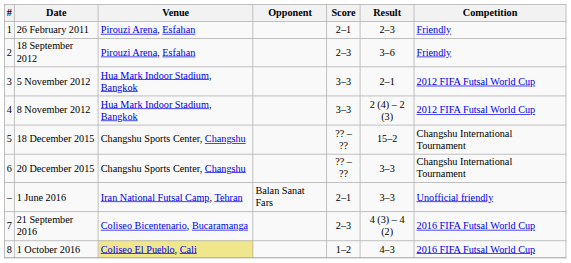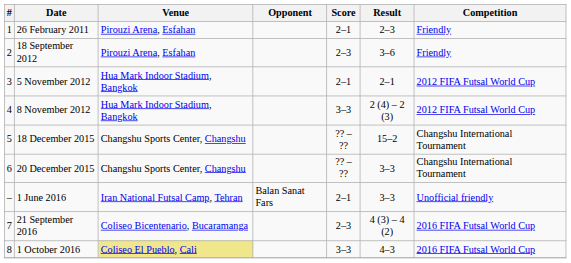 <table class="wikitable"  style="font-size:90%; width:50%;">
 <tr>
 <th>#</th>
 <th>Date</th>
 <th>Venue</th>
 <th>Opponent</th>
 <th>Score</th>
 <th>Result</th>
 <th>Competition</th>
 </tr>
 <tr>
 <td>1</td>
 <td>26 February 2011</td>
 <td> <a href='#'>Pirouzi Arena</a>, <a href='#'>Esfahan</a></td>
 <td></td>
 <td align=center>2–1</td>
 <td align=center>2–3</td>
 <td><a href='#'>Friendly</a></td>
 </tr>
 <tr>
 <td>2</td>
 <td>18 September 2012</td>
 <td> <a href='#'>Pirouzi Arena</a>, <a href='#'>Esfahan</a></td>
 <td></td>
 <td align=center>2–3</td>
 <td align=center>3–6</td>
 <td><a href='#'>Friendly</a></td>
 </tr>
 <tr>
 <td>3</td>
 <td>5 November 2012</td>
 <td> <a href='#'>Hua Mark Indoor Stadium</a>, <a href='#'>Bangkok</a></td>
 <td></td>
-<td align=center>3–3</td>
+<td align=center>2–1</td>
 <td align=center>2–1</td>
 <td><a href='#'>2012 FIFA Futsal World Cup</a></td>
 </tr>
 <tr>
 <td>4</td>
 <td>8 November 2012</td>
 <td> <a href='#'>Hua Mark Indoor Stadium</a>, <a href='#'>Bangkok</a></td>
 <td></td>
 <td align=center>3–3</td>
 <td align=center>2 (4) – 2 (3)</td>
 <td><a href='#'>2012 FIFA Futsal World Cup</a></td>
 </tr>
 <tr>
 <td>5</td>
 <td>18 December 2015</td>
 <td> Changshu Sports Center, <a href='#'>Changshu</a></td>
 <td></td>
 <td align=center>?? – ??</td>
 <td align=center>15–2</td>
 <td>Changshu International Tournament</td>
 </tr>
 <tr>
 <td>6</td>
 <td>20 December 2015</td>
 <td> Changshu Sports Center, <a href='#'>Changshu</a></td>
 <td></td>
 <td align=center>?? – ??</td>
 <td align=center>3–3</td>
 <td>Changshu International Tournament</td>
 </tr>
 <tr>
 <td>–</td>
 <td>1 June 2016</td>
 <td> <a href='#'>Iran National Futsal Camp</a>, <a href='#'>Tehran</a></td>
 <td>Balan Sanat Fars</td>
 <td align=center>2–1</td>
 <td align=center>3–3</td>
 <td><a href='#'>Unofficial friendly</a></td>
 </tr>
 <tr>
 <td>7</td>
 <td>21 September 2016</td>
 <td> <a href='#'>Coliseo Bicentenario</a>, <a href='#'>Bucaramanga</a></td>
 <td></td>
 <td align=center>2–3</td>
 <td align=center>4 (3) – 4 (2)</td>
 <td><a href='#'>2016 FIFA Futsal World Cup</a></td>
 </tr>
 <tr>
 <td>8</td>
 <td>1 October 2016</td>
 <td style="background: khaki;"> <a href='#'>Coliseo El Pueblo</a>, <a href='#'>Cali</a></td>
 <td></td>
-<td align=center>1–2</td>
+<td align=center>3–3</td>
 <td align=center>4–3</td>
 <td><a href='#'>2016 FIFA Futsal World Cup</a></td>
 </tr>
 <tr>
 </tr>
 </table>
